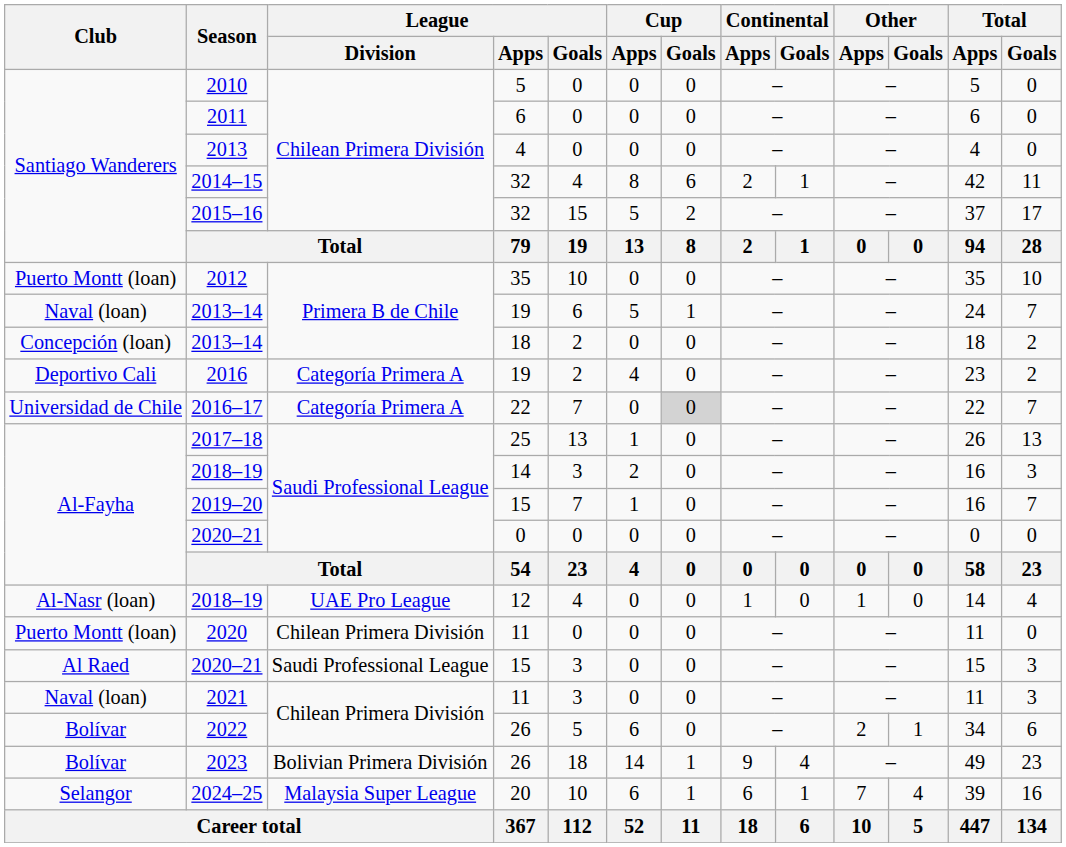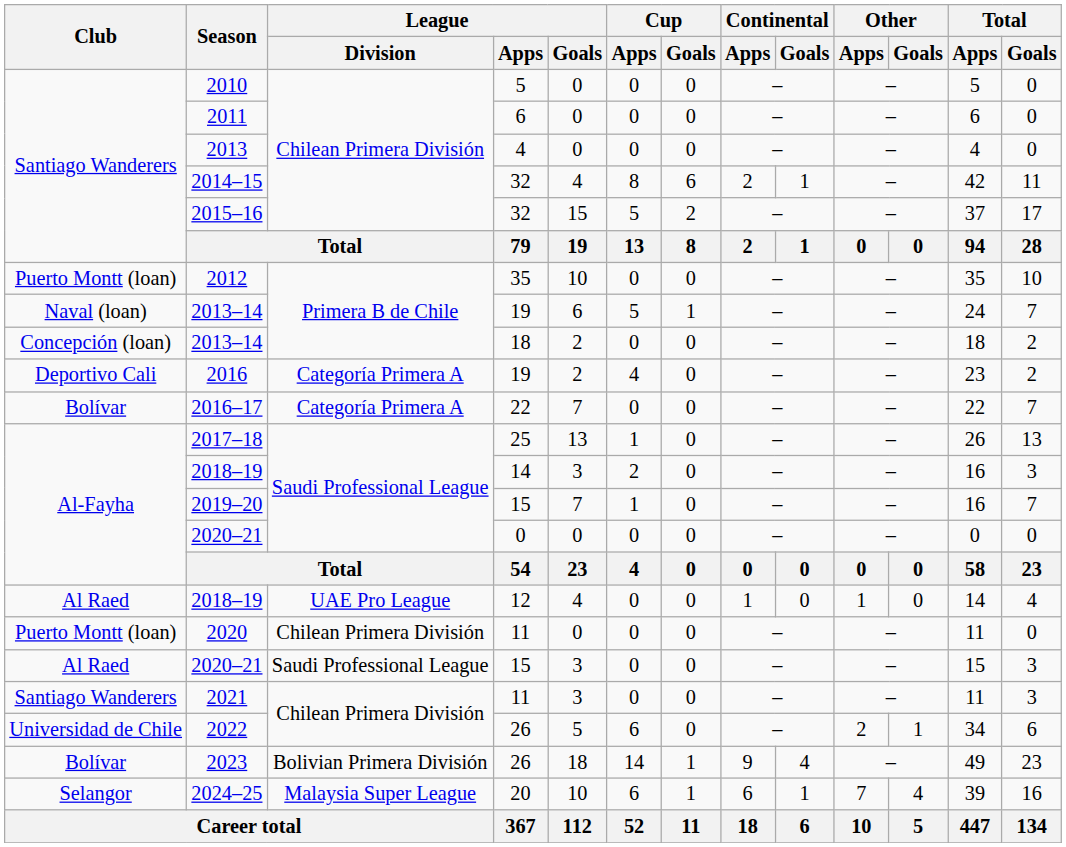 <table class="wikitable" style="text-align:center">
 <tr>
 <th rowspan="2">Club</th>
 <th rowspan="2">Season</th>
 <th colspan="3">League</th>
 <th colspan="2">Cup</th>
 <th colspan="2">Continental</th>
 <th colspan="2">Other</th>
 <th colspan="2">Total</th>
 </tr>
 <tr>
 <th>Division</th>
 <th>Apps</th>
 <th>Goals</th>
 <th>Apps</th>
 <th>Goals</th>
 <th>Apps</th>
 <th>Goals</th>
 <th>Apps</th>
 <th>Goals</th>
 <th>Apps</th>
 <th>Goals</th>
 </tr>
 <tr>
 <td rowspan="6"><a href='#'>Santiago Wanderers</a></td>
 <td><a href='#'>2010</a></td>
 <td rowspan="5"><a href='#'>Chilean Primera División</a></td>
 <td>5</td>
 <td>0</td>
 <td>0</td>
 <td>0</td>
 <td colspan="2">–</td>
 <td colspan="2">–</td>
 <td>5</td>
 <td>0</td>
 </tr>
 <tr>
 <td><a href='#'>2011</a></td>
 <td>6</td>
 <td>0</td>
 <td>0</td>
 <td>0</td>
 <td colspan="2">–</td>
 <td colspan="2">–</td>
 <td>6</td>
 <td>0</td>
 </tr>
 <tr>
 <td><a href='#'>2013</a></td>
 <td>4</td>
 <td>0</td>
 <td>0</td>
 <td>0</td>
 <td colspan="2">–</td>
 <td colspan="2">–</td>
 <td>4</td>
 <td>0</td>
 </tr>
 <tr>
 <td><a href='#'>2014–15</a></td>
 <td>32</td>
 <td>4</td>
 <td>8</td>
 <td>6</td>
 <td>2</td>
 <td>1</td>
 <td colspan="2">–</td>
 <td>42</td>
 <td>11</td>
 </tr>
 <tr>
 <td><a href='#'>2015–16</a></td>
 <td>32</td>
 <td>15</td>
 <td>5</td>
 <td>2</td>
 <td colspan="2">–</td>
 <td colspan="2">–</td>
 <td>37</td>
 <td>17</td>
 </tr>
 <tr>
 <th colspan="2">Total</th>
 <th>79</th>
 <th>19</th>
 <th>13</th>
 <th>8</th>
 <th>2</th>
 <th>1</th>
 <th>0</th>
 <th>0</th>
 <th>94</th>
 <th>28</th>
 </tr>
 <tr>
 <td><a href='#'>Puerto Montt</a> (loan)</td>
 <td><a href='#'>2012</a></td>
 <td rowspan="3"><a href='#'>Primera B de Chile</a></td>
 <td>35</td>
 <td>10</td>
 <td>0</td>
 <td>0</td>
 <td colspan="2">–</td>
 <td colspan="2">–</td>
 <td>35</td>
 <td>10</td>
 </tr>
 <tr>
 <td><a href='#'>Naval</a> (loan)</td>
 <td><a href='#'>2013–14</a></td>
 <td>19</td>
 <td>6</td>
 <td>5</td>
 <td>1</td>
 <td colspan="2">–</td>
 <td colspan="2">–</td>
 <td>24</td>
 <td>7</td>
 </tr>
 <tr>
 <td><a href='#'>Concepción</a> (loan)</td>
 <td><a href='#'>2013–14</a></td>
 <td>18</td>
 <td>2</td>
 <td>0</td>
 <td>0</td>
 <td colspan="2">–</td>
 <td colspan="2">–</td>
 <td>18</td>
 <td>2</td>
 </tr>
 <tr>
 <td><a href='#'>Deportivo Cali</a></td>
 <td><a href='#'>2016</a></td>
 <td><a href='#'>Categoría Primera A</a></td>
 <td>19</td>
 <td>2</td>
 <td>4</td>
 <td>0</td>
 <td colspan="2">–</td>
 <td colspan="2">–</td>
 <td>23</td>
 <td>2</td>
 </tr>
 <tr>
-<td><a href='#'>Universidad de Chile</a></td>
+<td><a href='#'>Bolívar</a></td>
 <td><a href='#'>2016–17</a></td>
 <td><a href='#'>Categoría Primera A</a></td>
 <td>22</td>
 <td>7</td>
 <td>0</td>
-<td style="background: lightgrey;">0</td>
+<td>0</td>
 <td colspan="2">–</td>
 <td colspan="2">–</td>
 <td>22</td>
 <td>7</td>
 </tr>
 <tr>
 <td rowspan="5"><a href='#'>Al-Fayha</a></td>
 <td><a href='#'>2017–18</a></td>
 <td rowspan="4"><a href='#'>Saudi Professional League</a></td>
 <td>25</td>
 <td>13</td>
 <td>1</td>
 <td>0</td>
 <td colspan="2">–</td>
 <td colspan="2">–</td>
 <td>26</td>
 <td>13</td>
 </tr>
 <tr>
 <td><a href='#'>2018–19</a></td>
 <td>14</td>
 <td>3</td>
 <td>2</td>
 <td>0</td>
 <td colspan="2">–</td>
 <td colspan="2">–</td>
 <td>16</td>
 <td>3</td>
 </tr>
 <tr>
 <td><a href='#'>2019–20</a></td>
 <td>15</td>
 <td>7</td>
 <td>1</td>
 <td>0</td>
 <td colspan="2">–</td>
 <td colspan="2">–</td>
 <td>16</td>
 <td>7</td>
 </tr>
 <tr>
 <td><a href='#'>2020–21</a></td>
 <td>0</td>
 <td>0</td>
 <td>0</td>
 <td>0</td>
 <td colspan="2">–</td>
 <td colspan="2">–</td>
 <td>0</td>
 <td>0</td>
 </tr>
 <tr>
 <th colspan="2">Total</th>
 <th>54</th>
 <th>23</th>
 <th>4</th>
 <th>0</th>
 <th>0</th>
 <th>0</th>
 <th>0</th>
 <th>0</th>
 <th>58</th>
 <th>23</th>
 </tr>
 <tr>
-<td><a href='#'>Al-Nasr</a> (loan)</td>
+<td><a href='#'>Al Raed</a></td>
 <td><a href='#'>2018–19</a></td>
 <td><a href='#'>UAE Pro League</a></td>
 <td>12</td>
 <td>4</td>
 <td>0</td>
 <td>0</td>
 <td>1</td>
 <td>0</td>
 <td>1</td>
 <td>0</td>
 <td>14</td>
 <td>4</td>
 </tr>
 <tr>
 <td><a href='#'>Puerto Montt</a> (loan)</td>
 <td><a href='#'>2020</a></td>
 <td>Chilean Primera División</td>
 <td>11</td>
 <td>0</td>
 <td>0</td>
 <td>0</td>
 <td colspan="2">–</td>
 <td colspan="2">–</td>
 <td>11</td>
 <td>0</td>
 </tr>
 <tr>
 <td><a href='#'>Al Raed</a></td>
 <td><a href='#'>2020–21</a></td>
 <td>Saudi Professional League</td>
 <td>15</td>
 <td>3</td>
 <td>0</td>
 <td>0</td>
 <td colspan="2">–</td>
 <td colspan="2">–</td>
 <td>15</td>
 <td>3</td>
 </tr>
 <tr>
-<td><a href='#'>Naval</a> (loan)</td>
+<td><a href='#'>Santiago Wanderers</a></td>
 <td><a href='#'>2021</a></td>
 <td rowspan="2">Chilean Primera División</td>
 <td>11</td>
 <td>3</td>
 <td>0</td>
 <td>0</td>
 <td colspan="2">–</td>
 <td colspan="2">–</td>
 <td>11</td>
 <td>3</td>
 </tr>
 <tr>
-<td><a href='#'>Bolívar</a></td>
+<td><a href='#'>Universidad de Chile</a></td>
 <td><a href='#'>2022</a></td>
 <td>26</td>
 <td>5</td>
 <td>6</td>
 <td>0</td>
 <td colspan="2">–</td>
 <td>2</td>
 <td>1</td>
 <td>34</td>
 <td>6</td>
 </tr>
 <tr>
 <td><a href='#'>Bolívar</a></td>
 <td><a href='#'>2023</a></td>
 <td>Bolivian Primera División</td>
 <td>26</td>
 <td>18</td>
 <td>14</td>
 <td>1</td>
 <td>9</td>
 <td>4</td>
 <td colspan="2">–</td>
 <td>49</td>
 <td>23</td>
 </tr>
 <tr>
 <td><a href='#'>Selangor</a></td>
 <td><a href='#'>2024–25</a></td>
 <td><a href='#'>Malaysia Super League</a></td>
 <td>20</td>
 <td>10</td>
 <td>6</td>
 <td>1</td>
 <td>6</td>
 <td>1</td>
 <td>7</td>
 <td>4</td>
 <td>39</td>
 <td>16</td>
 </tr>
 <tr>
 <th colspan="3">Career total</th>
 <th>367</th>
 <th>112</th>
 <th>52</th>
 <th>11</th>
 <th>18</th>
 <th>6</th>
 <th>10</th>
 <th>5</th>
 <th>447</th>
 <th>134</th>
 </tr>
 </table>
